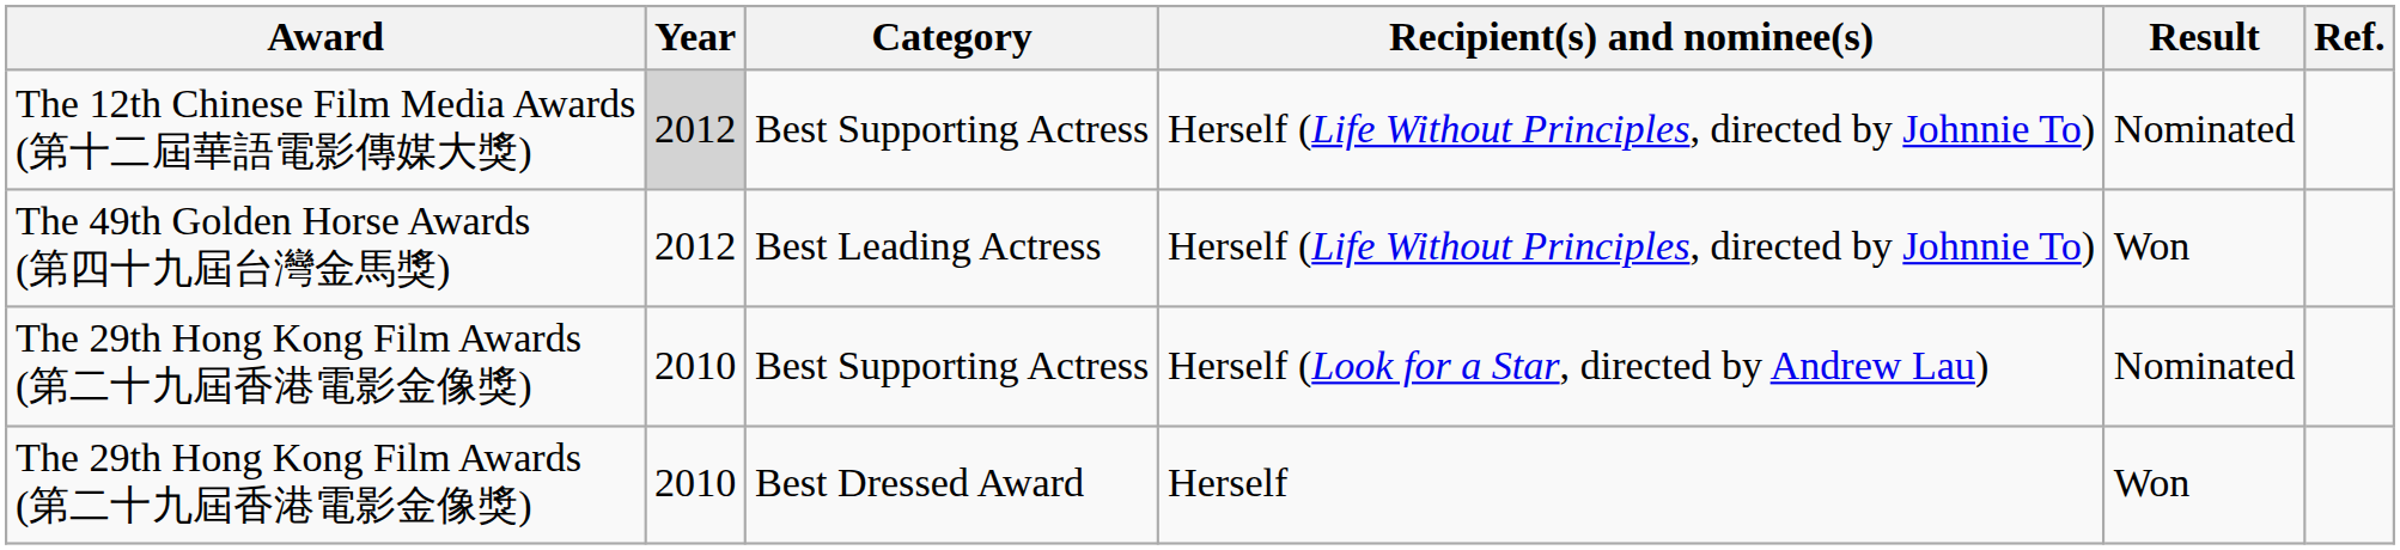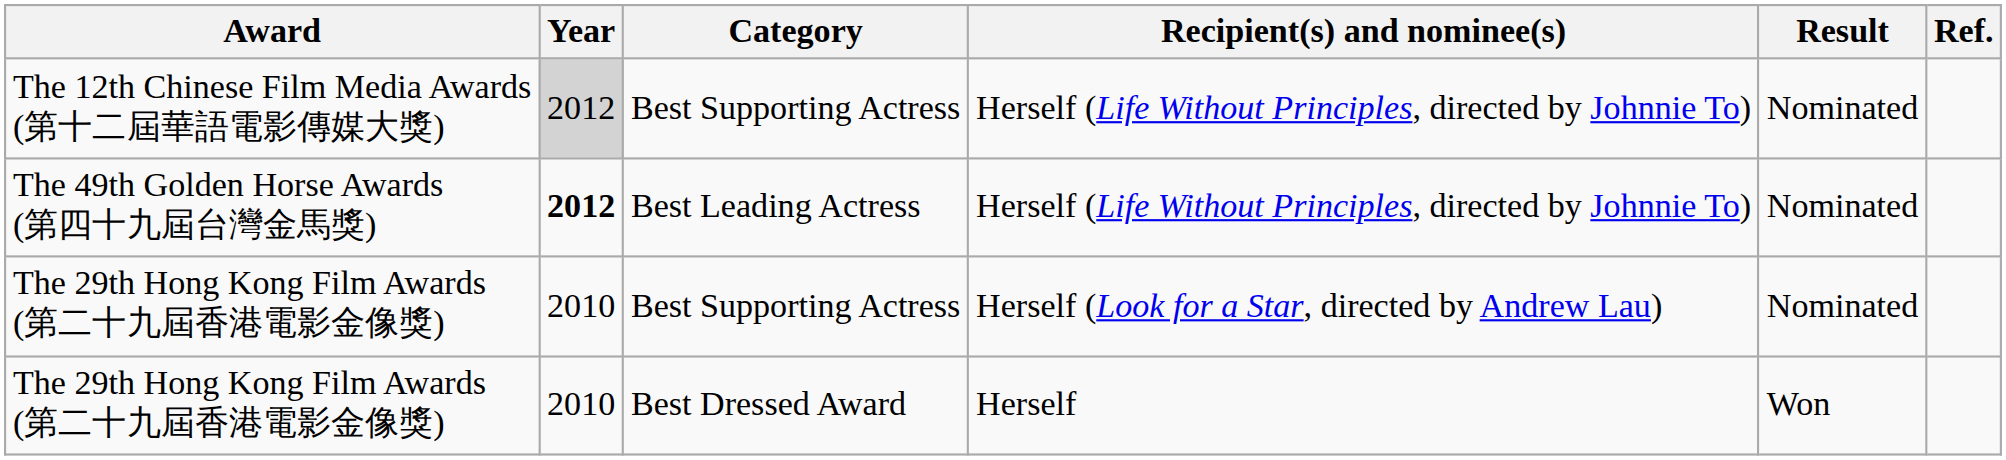 <table class="wikitable">
 <tr>
 <th>Award</th>
 <th>Year</th>
 <th>Category</th>
 <th>Recipient(s) and nominee(s)</th>
 <th>Result</th>
 <th>Ref.</th>
 </tr>
 <tr>
 <td>The 12th Chinese Film Media Awards<br>(第十二屆華語電影傳媒大獎)</td>
 <td style="background: lightgrey;">2012</td>
 <td>Best Supporting Actress</td>
 <td>Herself (<a href='#'><em>Life Without Principles</em></a>, directed by <a href='#'>Johnnie To</a>)</td>
 <td>Nominated</td>
 <td></td>
 </tr>
 <tr>
 <td>The 49th Golden Horse Awards<br>(第四十九屆台灣金馬獎)</td>
-<td>2012</td>
+<td><strong>2012</strong></td>
 <td>Best Leading Actress</td>
 <td>Herself (<a href='#'><em>Life Without Principles</em></a>, directed by <a href='#'>Johnnie To</a>)</td>
-<td>Won</td>
+<td>Nominated</td>
 <td></td>
 </tr>
 <tr>
 <td>The 29th Hong Kong Film Awards<br>(第二十九屆香港電影金像獎)</td>
 <td>2010</td>
 <td>Best Supporting Actress</td>
 <td>Herself (<em><a href='#'>Look for a Star</a></em>, directed by <a href='#'>Andrew Lau</a>)</td>
 <td>Nominated</td>
 <td></td>
 </tr>
 <tr>
 <td>The 29th Hong Kong Film Awards<br>(第二十九屆香港電影金像獎)</td>
 <td>2010</td>
 <td>Best Dressed Award</td>
 <td>Herself</td>
 <td>Won</td>
 <td></td>
 </tr>
 </table>
